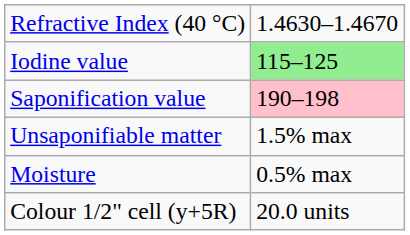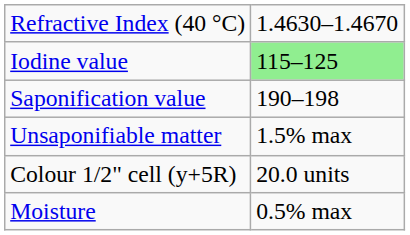 <table class="wikitable floatright">
 <tr>
 <td><a href='#'>Refractive Index</a> (40 °C)</td>
 <td>1.4630–1.4670</td>
 </tr>
 <tr>
 <td><a href='#'>Iodine value</a></td>
 <td style="background: lightgreen;">115–125</td>
 </tr>
 <tr>
 <td><a href='#'>Saponification value</a></td>
-<td style="background: pink;">190–198</td>
+<td>190–198</td>
 </tr>
 <tr>
 <td><a href='#'>Unsaponifiable matter</a></td>
 <td>1.5% max</td>
 </tr>
 <tr>
+<td>Colour 1/2" cell (y+5R)</td>
+<td>20.0 units</td>
+</tr>
+<tr>
 <td><a href='#'>Moisture</a></td>
 <td>0.5% max</td>
 </tr>
-<tr>
-<td>Colour 1/2" cell (y+5R)</td>
-<td>20.0 units</td>
-</tr>
 </table>
